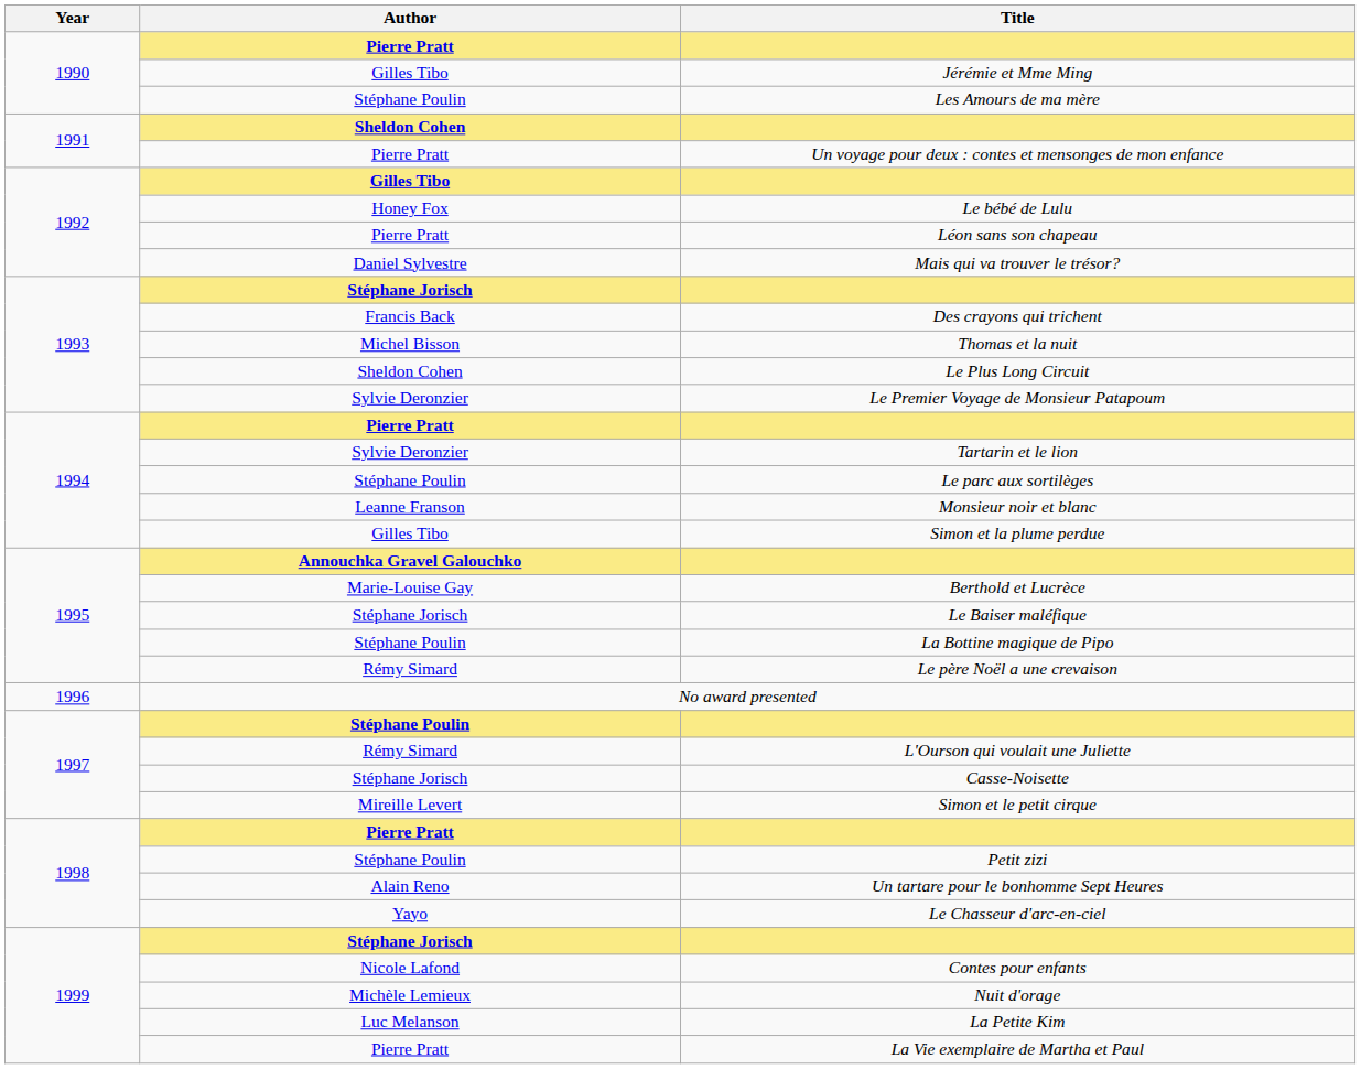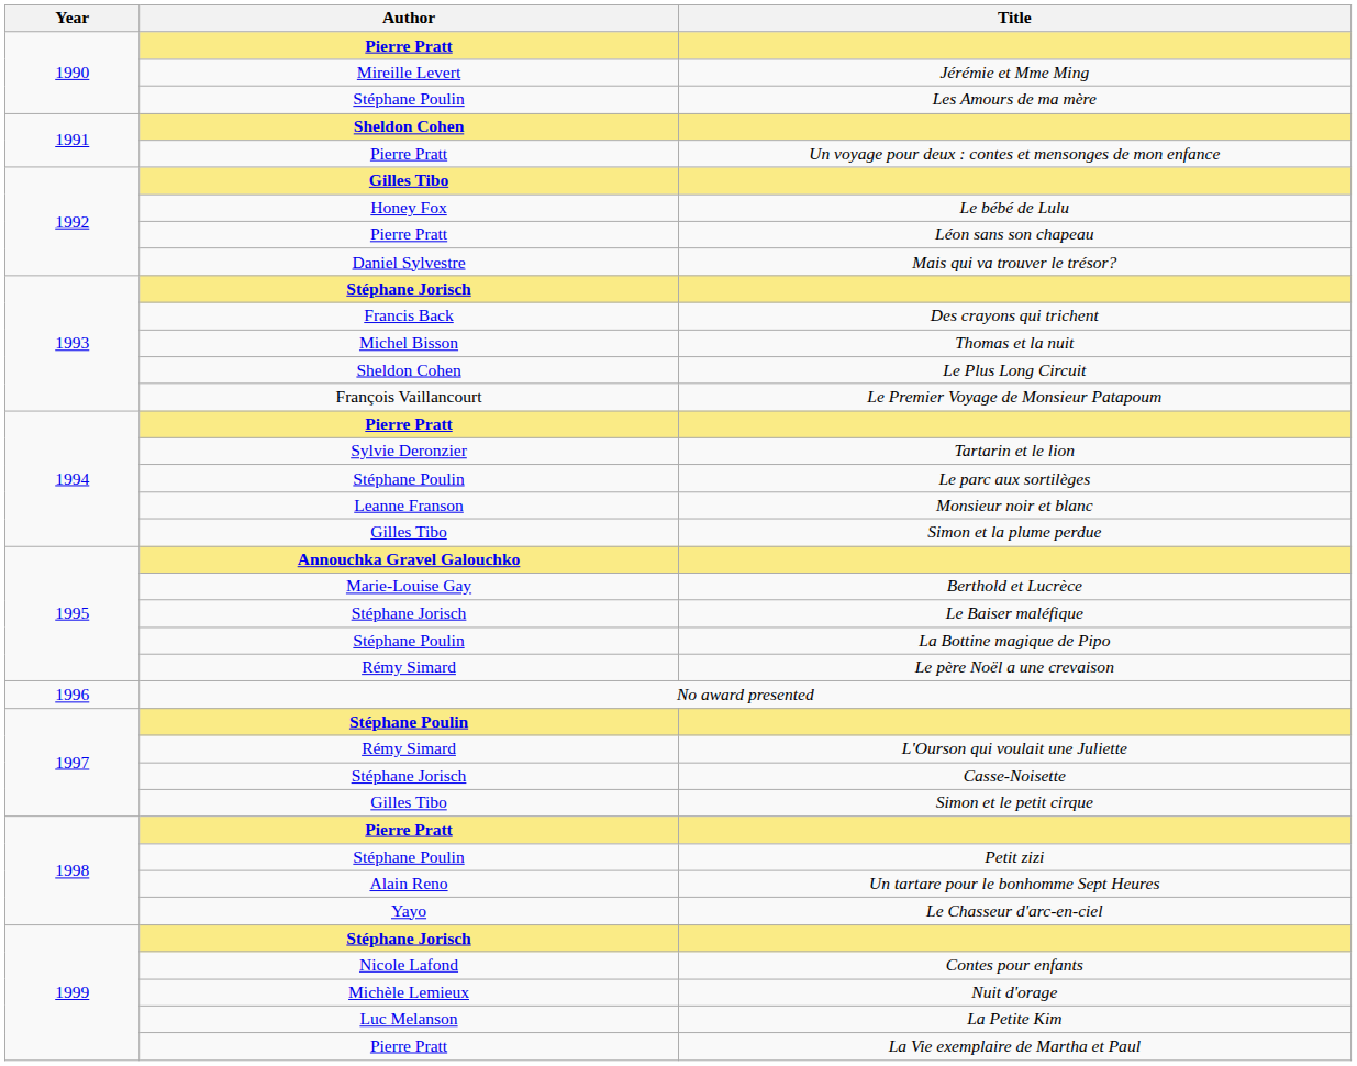 <table class="wikitable" width="100%">
 <tr>
 <th>Year</th>
 <th width="40%">Author</th>
 <th width="50%">Title</th>
 </tr>
 <tr>
 <td align="center" rowspan="3"><a href='#'>1990</a></td>
 <td align="center" style="background:#FAEB86"><strong><a href='#'>Pierre Pratt</a></strong></td>
 <td align="center" style="background:#FAEB86"><strong><em></em></strong></td>
 </tr>
 <tr>
-<td align="center"><a href='#'>Gilles Tibo</a></td>
+<td align="center"><a href='#'>Mireille Levert</a></td>
 <td align="center"><em>Jérémie et Mme Ming</em></td>
 </tr>
 <tr>
 <td align="center"><a href='#'>Stéphane Poulin</a></td>
 <td align="center"><em>Les Amours de ma mère</em></td>
 </tr>
 <tr>
 <td align="center" rowspan="2"><a href='#'>1991</a></td>
 <td align="center" style="background:#FAEB86"><strong><a href='#'>Sheldon Cohen</a></strong></td>
 <td align="center" style="background:#FAEB86"><strong><em></em></strong></td>
 </tr>
 <tr>
 <td align="center"><a href='#'>Pierre Pratt</a></td>
 <td align="center"><em>Un voyage pour deux : contes et mensonges de mon enfance</em></td>
 </tr>
 <tr>
 <td align="center" rowspan="4"><a href='#'>1992</a></td>
 <td align="center" style="background:#FAEB86"><strong><a href='#'>Gilles Tibo</a></strong></td>
 <td align="center" style="background:#FAEB86"><strong><em></em></strong></td>
 </tr>
 <tr>
 <td align="center"><a href='#'>Honey Fox</a></td>
 <td align="center"><em>Le bébé de Lulu</em></td>
 </tr>
 <tr>
 <td align="center"><a href='#'>Pierre Pratt</a></td>
 <td align="center"><em>Léon sans son chapeau</em></td>
 </tr>
 <tr>
 <td align="center"><a href='#'>Daniel Sylvestre</a></td>
 <td align="center"><em>Mais qui va trouver le trésor?</em></td>
 </tr>
 <tr>
 <td align="center" rowspan="5"><a href='#'>1993</a></td>
 <td align="center" style="background:#FAEB86"><strong><a href='#'>Stéphane Jorisch</a></strong></td>
 <td align="center" style="background:#FAEB86"><strong><em></em></strong></td>
 </tr>
 <tr>
 <td align="center"><a href='#'>Francis Back</a></td>
 <td align="center"><em>Des crayons qui trichent</em></td>
 </tr>
 <tr>
 <td align="center"><a href='#'>Michel Bisson</a></td>
 <td align="center"><em>Thomas et la nuit</em></td>
 </tr>
 <tr>
 <td align="center"><a href='#'>Sheldon Cohen</a></td>
 <td align="center"><em>Le Plus Long Circuit</em></td>
 </tr>
 <tr>
-<td align="center"><a href='#'>Sylvie Deronzier</a></td>
+<td align="center">François Vaillancourt</td>
 <td align="center"><em>Le Premier Voyage de Monsieur Patapoum</em></td>
 </tr>
 <tr>
 <td align="center" rowspan="5"><a href='#'>1994</a></td>
 <td align="center" style="background:#FAEB86"><strong><a href='#'>Pierre Pratt</a></strong></td>
 <td align="center" style="background:#FAEB86"><strong><em></em></strong></td>
 </tr>
 <tr>
 <td align="center"><a href='#'>Sylvie Deronzier</a></td>
 <td align="center"><em>Tartarin et le lion</em></td>
 </tr>
 <tr>
 <td align="center"><a href='#'>Stéphane Poulin</a></td>
 <td align="center"><em>Le parc aux sortilèges</em></td>
 </tr>
 <tr>
 <td align="center"><a href='#'>Leanne Franson</a></td>
 <td align="center"><em>Monsieur noir et blanc</em></td>
 </tr>
 <tr>
 <td align="center"><a href='#'>Gilles Tibo</a></td>
 <td align="center"><em>Simon et la plume perdue</em></td>
 </tr>
 <tr>
 <td align="center" rowspan="5"><a href='#'>1995</a></td>
 <td align="center" style="background:#FAEB86"><strong><a href='#'>Annouchka Gravel Galouchko</a></strong></td>
 <td align="center" style="background:#FAEB86"><strong><em></em></strong></td>
 </tr>
 <tr>
 <td align="center"><a href='#'>Marie-Louise Gay</a></td>
 <td align="center"><em>Berthold et Lucrèce</em></td>
 </tr>
 <tr>
 <td align="center"><a href='#'>Stéphane Jorisch</a></td>
 <td align="center"><em>Le Baiser maléfique</em></td>
 </tr>
 <tr>
 <td align="center"><a href='#'>Stéphane Poulin</a></td>
 <td align="center"><em>La Bottine magique de Pipo</em></td>
 </tr>
 <tr>
 <td align="center"><a href='#'>Rémy Simard</a></td>
 <td align="center"><em>Le père Noël a une crevaison</em></td>
 </tr>
 <tr>
 <td align="center" rowspan="1"><a href='#'>1996</a></td>
 <td align="center" colspan="2"><em>No award presented</em></td>
 </tr>
 <tr>
 <td align="center" rowspan="4"><a href='#'>1997</a></td>
 <td align="center" style="background:#FAEB86"><strong><a href='#'>Stéphane Poulin</a></strong></td>
 <td align="center" style="background:#FAEB86"><strong><em></em></strong></td>
 </tr>
 <tr>
 <td align="center"><a href='#'>Rémy Simard</a></td>
 <td align="center"><em>L'Ourson qui voulait une Juliette</em></td>
 </tr>
 <tr>
 <td align="center"><a href='#'>Stéphane Jorisch</a></td>
 <td align="center"><em>Casse-Noisette</em></td>
 </tr>
 <tr>
-<td align="center"><a href='#'>Mireille Levert</a></td>
+<td align="center"><a href='#'>Gilles Tibo</a></td>
 <td align="center"><em>Simon et le petit cirque</em></td>
 </tr>
 <tr>
 <td align="center" rowspan="4"><a href='#'>1998</a></td>
 <td align="center" style="background:#FAEB86"><strong><a href='#'>Pierre Pratt</a></strong></td>
 <td align="center" style="background:#FAEB86"><strong><em></em></strong></td>
 </tr>
 <tr>
 <td align="center"><a href='#'>Stéphane Poulin</a></td>
 <td align="center"><em>Petit zizi</em></td>
 </tr>
 <tr>
 <td align="center"><a href='#'>Alain Reno</a></td>
 <td align="center"><em>Un tartare pour le bonhomme Sept Heures</em></td>
 </tr>
 <tr>
 <td align="center"><a href='#'>Yayo</a></td>
 <td align="center"><em>Le Chasseur d'arc-en-ciel</em></td>
 </tr>
 <tr>
 <td align="center" rowspan="5"><a href='#'>1999</a></td>
 <td align="center" style="background:#FAEB86"><strong><a href='#'>Stéphane Jorisch</a></strong></td>
 <td align="center" style="background:#FAEB86"><strong><em></em></strong></td>
 </tr>
 <tr>
 <td align="center"><a href='#'>Nicole Lafond</a></td>
 <td align="center"><em>Contes pour enfants</em></td>
 </tr>
 <tr>
 <td align="center"><a href='#'>Michèle Lemieux</a></td>
 <td align="center"><em>Nuit d'orage</em></td>
 </tr>
 <tr>
 <td align="center"><a href='#'>Luc Melanson</a></td>
 <td align="center"><em>La Petite Kim</em></td>
 </tr>
 <tr>
 <td align="center"><a href='#'>Pierre Pratt</a></td>
 <td align="center"><em>La Vie exemplaire de Martha et Paul</em></td>
 </tr>
 </table>
